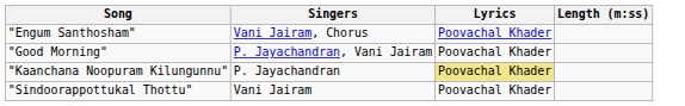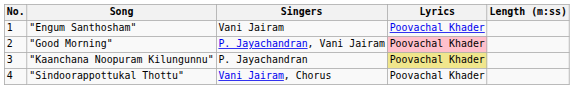 <table class="wikitable" style="font-size:95%;">
 <tr>
+<th>No.</th>
 <th>Song</th>
 <th>Singers</th>
 <th>Lyrics</th>
 <th>Length (m:ss)</th>
 </tr>
 <tr>
+<td>1</td>
 <td>"Engum Santhosham"</td>
-<td><a href='#'>Vani Jairam</a>, Chorus</td>
+<td>Vani Jairam</td>
 <td><a href='#'>Poovachal Khader</a></td>
 <td></td>
 </tr>
 <tr>
+<td>2</td>
 <td>"Good Morning"</td>
 <td><a href='#'>P. Jayachandran</a>, Vani Jairam</td>
-<td>Poovachal Khader</td>
+<td style="background: pink;">Poovachal Khader</td>
 <td></td>
 </tr>
 <tr>
+<td>3</td>
 <td>"Kaanchana Noopuram Kilungunnu"</td>
 <td>P. Jayachandran</td>
 <td style="background: khaki;">Poovachal Khader</td>
 <td></td>
 </tr>
 <tr>
+<td>4</td>
 <td>"Sindoorappottukal Thottu"</td>
-<td>Vani Jairam</td>
+<td><a href='#'>Vani Jairam</a>, Chorus</td>
 <td>Poovachal Khader</td>
 <td></td>
 </tr>
 </table>
